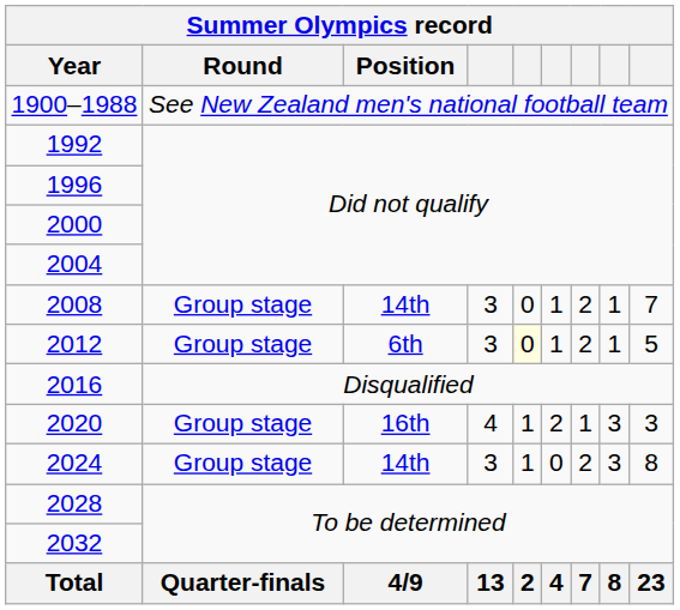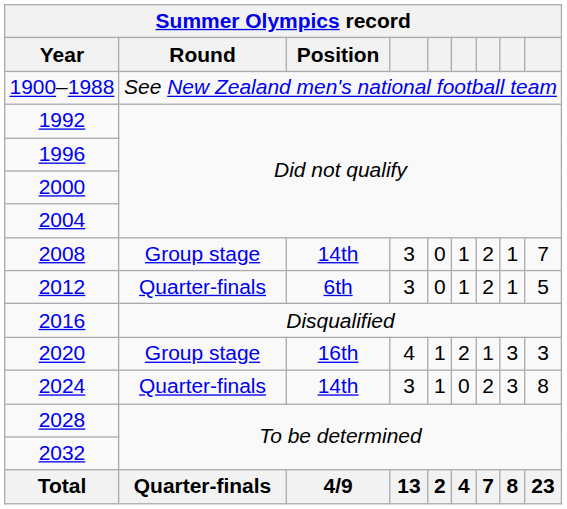 <table class="wikitable" style="text-align: center;">
 <tr>
 <th colspan=10><a href='#'>Summer Olympics</a> record</th>
 </tr>
 <tr>
 <th>Year</th>
 <th>Round</th>
 <th>Position</th>
 <th></th>
 <th></th>
 <th></th>
 <th></th>
 <th></th>
 <th></th>
 </tr>
 <tr>
 <td><a href='#'>1900</a>–<a href='#'>1988</a></td>
 <td colspan=8><em>See <a href='#'>New Zealand men's national football team</a></em></td>
 </tr>
 <tr>
 <td> <a href='#'>1992</a></td>
 <td rowspan=4 colspan=8><em>Did not qualify</em></td>
 </tr>
 <tr>
 <td> <a href='#'>1996</a></td>
 </tr>
 <tr>
 <td> <a href='#'>2000</a></td>
 </tr>
 <tr>
 <td> <a href='#'>2004</a></td>
 </tr>
 <tr>
 <td> <a href='#'>2008</a></td>
 <td><a href='#'>Group stage</a></td>
 <td><a href='#'>14th</a></td>
 <td>3</td>
 <td>0</td>
 <td>1</td>
 <td>2</td>
 <td>1</td>
 <td>7</td>
 </tr>
 <tr>
 <td> <a href='#'>2012</a></td>
-<td><a href='#'>Group stage</a></td>
+<td><a href='#'>Quarter-finals</a></td>
 <td><a href='#'>6th</a></td>
 <td>3</td>
-<td style="background: lightyellow;">0</td>
+<td>0</td>
 <td>1</td>
 <td>2</td>
 <td>1</td>
 <td>5</td>
 </tr>
 <tr>
 <td> <a href='#'>2016</a></td>
 <td colspan=8><em>Disqualified</em></td>
 </tr>
 <tr>
 <td> <a href='#'>2020</a></td>
 <td><a href='#'>Group stage</a></td>
 <td><a href='#'>16th</a></td>
 <td>4</td>
 <td>1</td>
 <td>2</td>
 <td>1</td>
 <td>3</td>
 <td>3</td>
 </tr>
 <tr>
 <td> <a href='#'>2024</a></td>
-<td><a href='#'>Group stage</a></td>
+<td><a href='#'>Quarter-finals</a></td>
 <td><a href='#'>14th</a></td>
 <td>3</td>
 <td>1</td>
 <td>0</td>
 <td>2</td>
 <td>3</td>
 <td>8</td>
 </tr>
 <tr>
 <td> <a href='#'>2028</a></td>
 <td rowspan="2" colspan="8"><em>To be determined</em></td>
 </tr>
 <tr>
 <td> <a href='#'>2032</a></td>
 </tr>
 <tr>
 <th>Total</th>
 <th>Quarter-finals</th>
 <th>4/9</th>
 <th>13</th>
 <th>2</th>
 <th>4</th>
 <th>7</th>
 <th>8</th>
 <th>23</th>
 </tr>
 </table>
